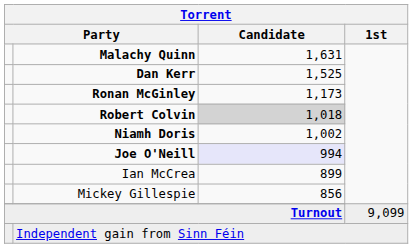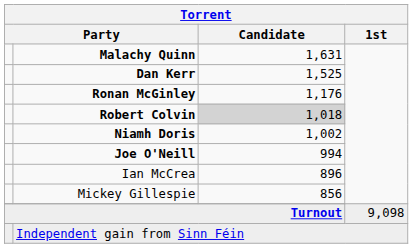 <table class="wikitable">
 <tr>
 <th colspan="4" align="center"><a href='#'>Torrent</a></th>
 </tr>
 <tr>
 <th colspan="2" align="center" width=200>Party</th>
 <th width=150>Candidate</th>
 <th width=60>1st </th>
 </tr>
 <tr>
 <td></td>
 <td align="right"><strong>Malachy Quinn</strong></td>
 <td align="right">1,631</td>
 </tr>
 <tr>
 <td></td>
 <td align="right"><strong>Dan Kerr</strong></td>
 <td align="right">1,525</td>
 </tr>
 <tr>
 <td></td>
 <td align="right"><strong>Ronan McGinley</strong></td>
-<td align="right">1,173</td>
+<td align="right">1,176</td>
 </tr>
 <tr>
 <td></td>
 <td align="right"><strong>Robert Colvin</strong></td>
 <td align="right" style="background: lightgrey;">1,018</td>
 </tr>
 <tr>
 <td></td>
 <td align="right"><strong>Niamh Doris</strong></td>
 <td align="right">1,002</td>
 </tr>
 <tr>
 <td></td>
 <td align="right"><strong>Joe O'Neill</strong></td>
-<td align="right" style="background: lavender;">994</td>
+<td align="right">994</td>
 </tr>
 <tr>
 <td></td>
 <td align="right">Ian McCrea</td>
-<td align="right">899</td>
+<td align="right">896</td>
 </tr>
 <tr>
 <td></td>
 <td align="right">Mickey Gillespie</td>
 <td align="right">856</td>
 </tr>
 <tr>
 </tr>
 <tr bgcolor="EEEEEE">
 <td colspan=3 align="right"><strong><a href='#'>Turnout</a></strong></td>
-<td align="right">9,099</td>
+<td align="right">9,098</td>
 </tr>
 <tr bgcolor="EEEEEE">
 <td bgcolor=></td>
 <td colspan=4 bgcolor="EEEEEE"><a href='#'>Independent</a> gain from <a href='#'>Sinn Féin</a></td>
 </tr>
 </table>
